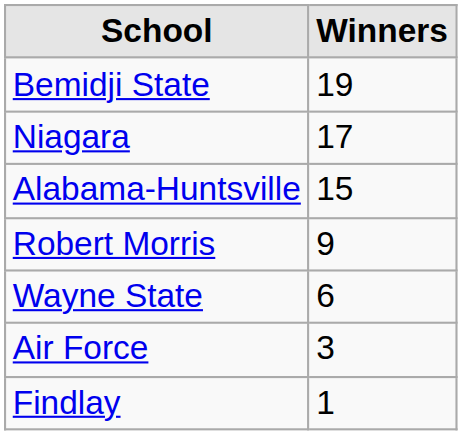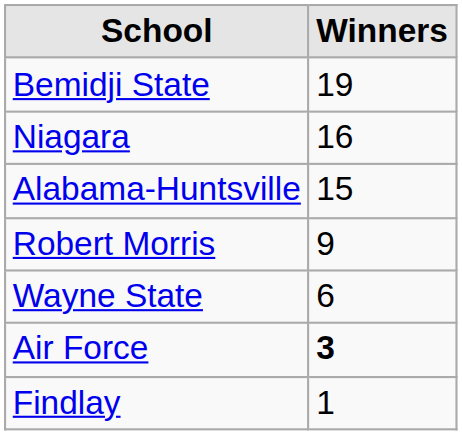 <table class="wikitable">
 <tr>
 <th style="background:#e5e5e5;">School</th>
 <th style="background:#e5e5e5;">Winners</th>
 </tr>
 <tr>
 <td><a href='#'>Bemidji State</a></td>
 <td>19</td>
 </tr>
 <tr>
 <td><a href='#'>Niagara</a></td>
-<td>17</td>
+<td>16</td>
 </tr>
 <tr>
 <td><a href='#'>Alabama-Huntsville</a></td>
 <td>15</td>
 </tr>
 <tr>
 <td><a href='#'>Robert Morris</a></td>
 <td>9</td>
 </tr>
 <tr>
 <td><a href='#'>Wayne State</a></td>
 <td>6</td>
 </tr>
 <tr>
 <td><a href='#'>Air Force</a></td>
-<td>3</td>
+<td><strong>3</strong></td>
 </tr>
 <tr>
 <td><a href='#'>Findlay</a></td>
 <td>1</td>
 </tr>
 </table>
